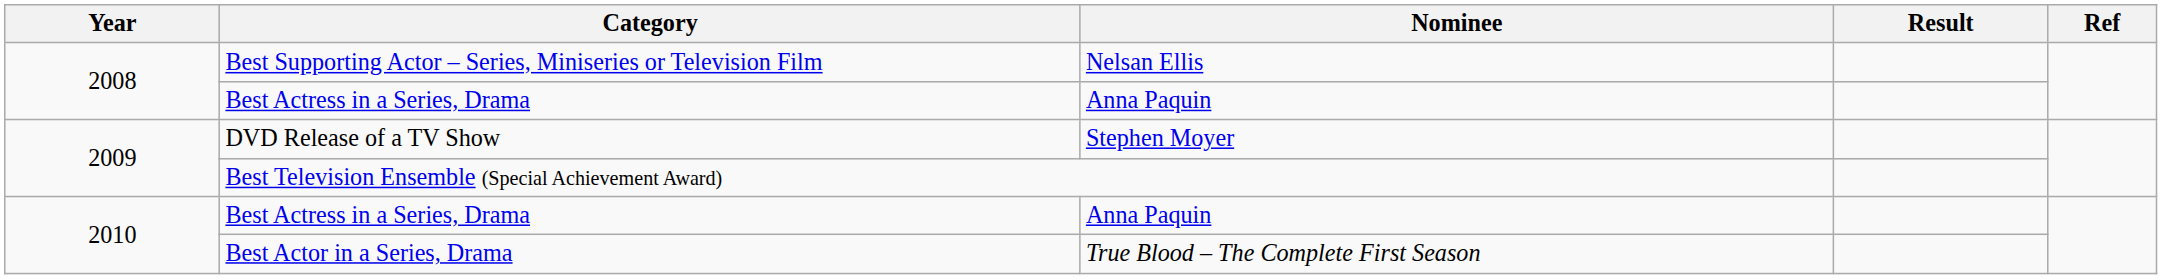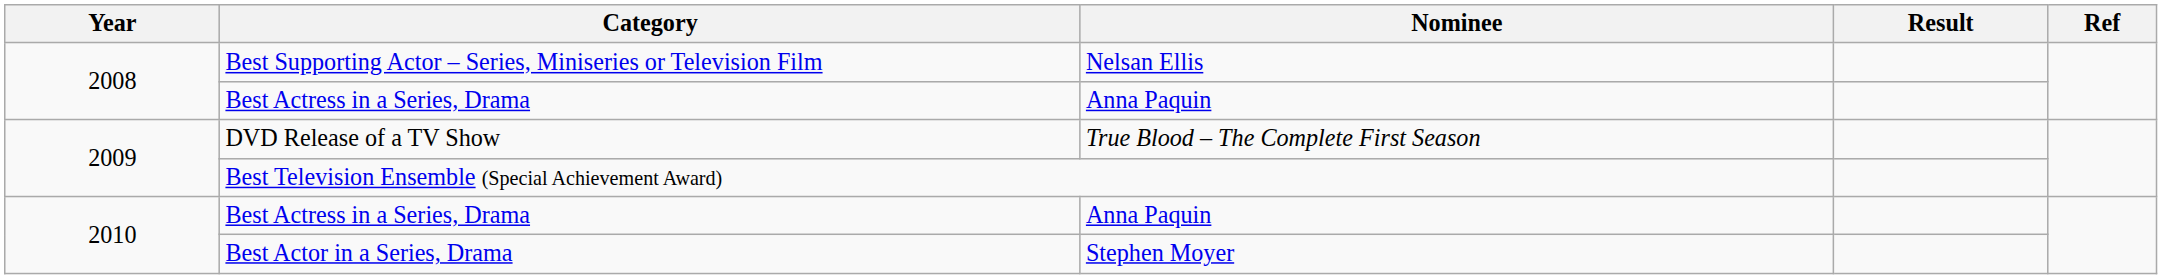 <table class="wikitable" width="90%">
 <tr>
 <th width="10%">Year</th>
 <th width="40%">Category</th>
 <th width="35%">Nominee</th>
 <th width="10%">Result</th>
 <th width="5%">Ref</th>
 </tr>
 <tr>
 <td rowspan="2" align="center">2008</td>
 <td><a href='#'>Best Supporting Actor – Series, Miniseries or Television Film</a></td>
 <td><a href='#'>Nelsan Ellis</a></td>
 <td></td>
 <td rowspan="2" align="center"></td>
 </tr>
 <tr>
 <td><a href='#'>Best Actress in a Series, Drama</a></td>
 <td><a href='#'>Anna Paquin</a></td>
 <td></td>
 </tr>
 <tr>
 <td rowspan="2" align="center">2009</td>
 <td>DVD Release of a TV Show</td>
-<td><a href='#'>Stephen Moyer</a></td>
+<td><em>True Blood – The Complete First Season</em></td>
 <td></td>
 <td rowspan="2" align="center"></td>
 </tr>
 <tr>
 <td colspan="2"><a href='#'>Best Television Ensemble</a> <small>(Special Achievement Award)</small></td>
 <td></td>
 </tr>
 <tr>
 <td rowspan="2" align="center">2010</td>
 <td><a href='#'>Best Actress in a Series, Drama</a></td>
 <td><a href='#'>Anna Paquin</a></td>
 <td></td>
 <td rowspan="2" align="center"></td>
 </tr>
 <tr>
 <td><a href='#'>Best Actor in a Series, Drama</a></td>
-<td><em>True Blood – The Complete First Season</em></td>
+<td><a href='#'>Stephen Moyer</a></td>
 <td></td>
 </tr>
 </table>
